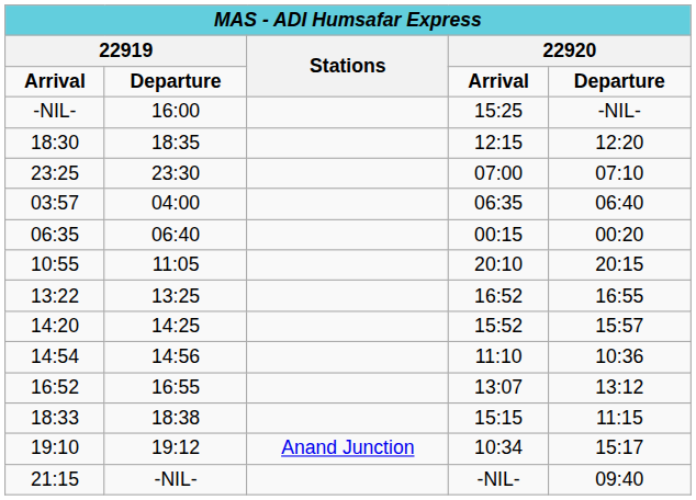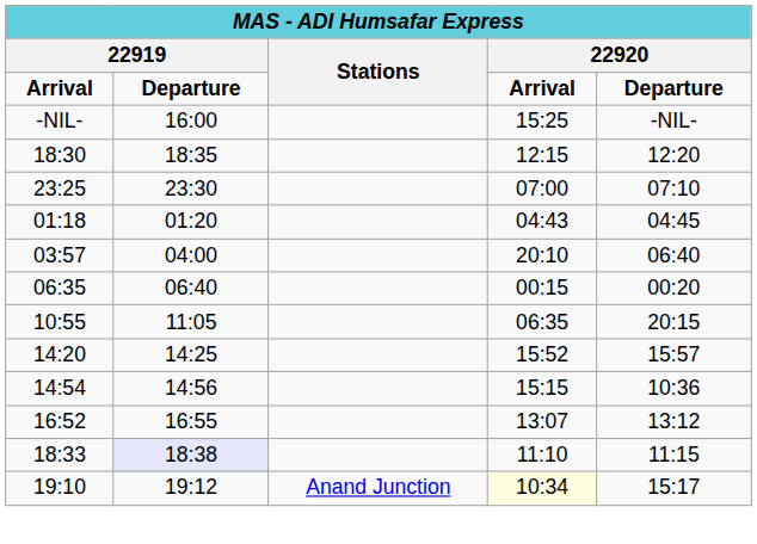 <table class="wikitable" width="45%" style="text-align: center;">
 <tr>
 <th colspan="5" align="center" style="background:#62CEDD;"><span><em>MAS - ADI Humsafar Express</em></span></th>
 </tr>
 <tr>
 <th colspan="2">22919</th>
 <th rowspan="2">Stations</th>
 <th colspan="2">22920</th>
 </tr>
 <tr>
 <td><strong>Arrival</strong></td>
 <td><strong>Departure</strong></td>
 <td><strong>Arrival</strong></td>
 <td><strong>Departure</strong></td>
 </tr>
 <tr>
 <td>-NIL-</td>
 <td>16:00</td>
 <td><strong></strong></td>
 <td>15:25</td>
 <td>-NIL-</td>
 </tr>
 <tr>
 <td>18:30</td>
 <td>18:35</td>
 <td></td>
 <td>12:15</td>
 <td>12:20</td>
 </tr>
 <tr>
 <td>23:25</td>
 <td>23:30</td>
 <td></td>
 <td>07:00</td>
 <td>07:10</td>
 </tr>
 <tr>
+<td>01:18</td>
+<td>01:20</td>
+<td></td>
+<td>04:43</td>
+<td>04:45</td>
+</tr>
+<tr>
 <td>03:57</td>
 <td>04:00</td>
 <td></td>
-<td>06:35</td>
+<td>20:10</td>
 <td>06:40</td>
 </tr>
 <tr>
 <td>06:35</td>
 <td>06:40</td>
 <td></td>
 <td>00:15</td>
 <td>00:20</td>
 </tr>
 <tr>
 <td>10:55</td>
 <td>11:05</td>
 <td></td>
-<td>20:10</td>
+<td>06:35</td>
 <td>20:15</td>
-</tr>
-<tr>
-<td>13:22</td>
-<td>13:25</td>
-<td></td>
-<td>16:52</td>
-<td>16:55</td>
 </tr>
 <tr>
 <td>14:20</td>
 <td>14:25</td>
 <td></td>
 <td>15:52</td>
 <td>15:57</td>
 </tr>
 <tr>
 <td>14:54</td>
 <td>14:56</td>
 <td></td>
-<td>11:10</td>
+<td>15:15</td>
 <td>10:36</td>
 </tr>
 <tr>
 <td>16:52</td>
 <td>16:55</td>
 <td></td>
 <td>13:07</td>
 <td>13:12</td>
 </tr>
 <tr>
 <td>18:33</td>
-<td>18:38</td>
+<td style="background: lavender;">18:38</td>
 <td></td>
-<td>15:15</td>
+<td>11:10</td>
 <td>11:15</td>
 </tr>
 <tr>
 <td>19:10</td>
 <td>19:12</td>
 <td><a href='#'>Anand Junction</a></td>
-<td>10:34</td>
+<td style="background: lightyellow;">10:34</td>
 <td>15:17</td>
 </tr>
-<tr>
-<td>21:15</td>
-<td>-NIL-</td>
-<td><strong></strong></td>
-<td>-NIL-</td>
-<td>09:40</td>
-</tr>
 </table>
